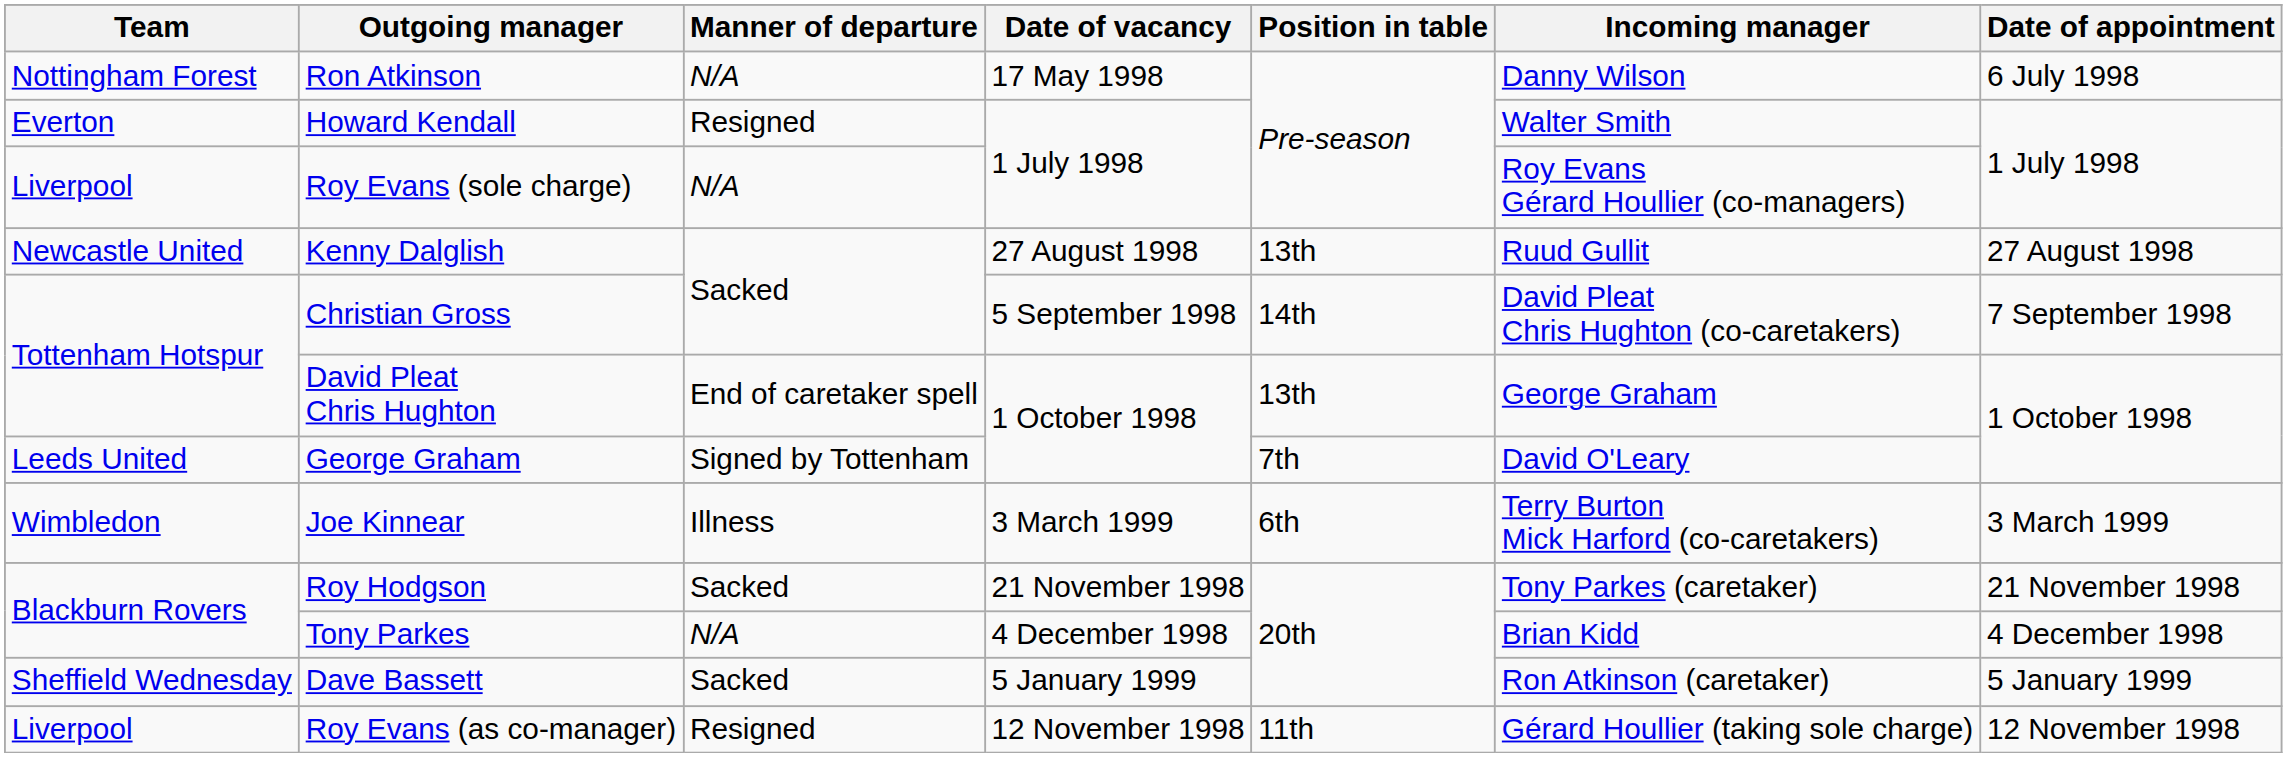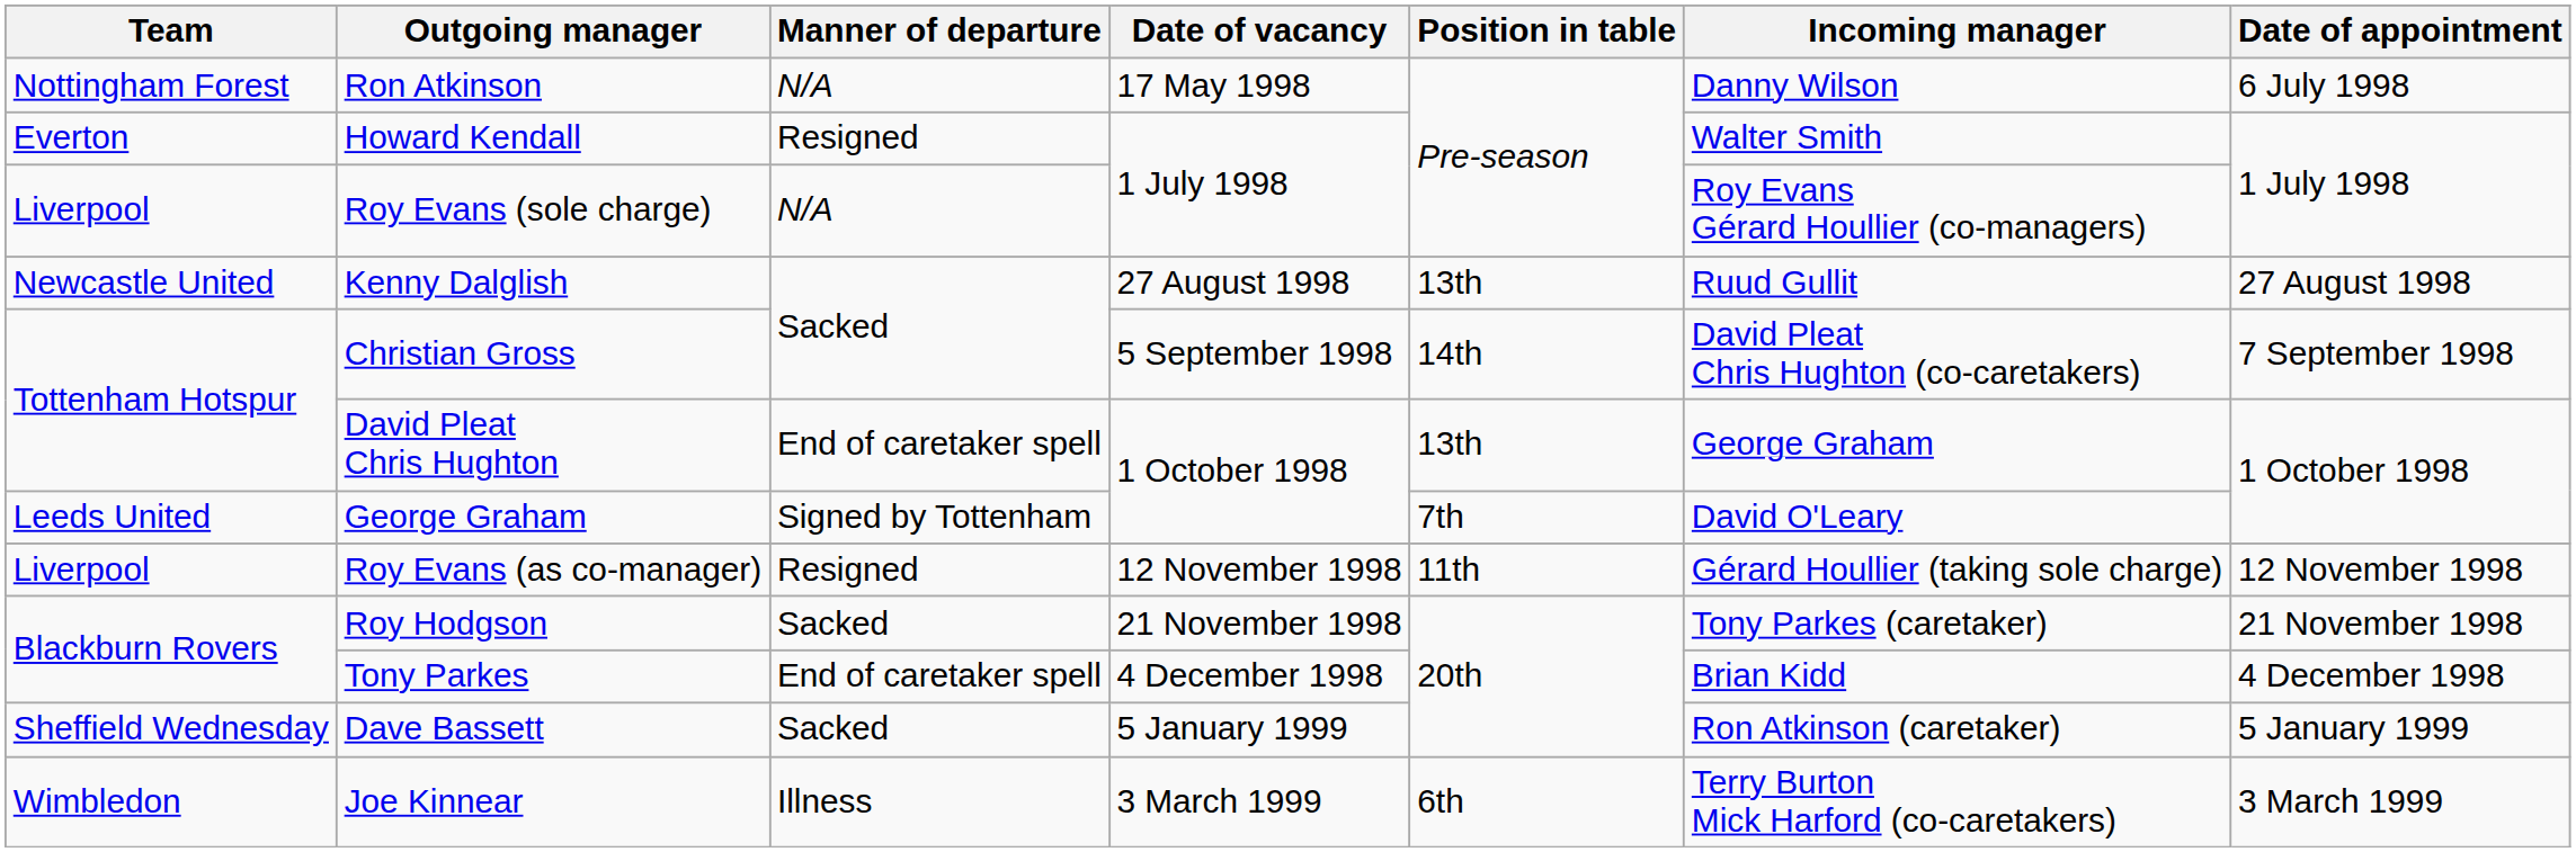 <table class="wikitable">
 <tr>
 <th>Team</th>
 <th>Outgoing manager</th>
 <th>Manner of departure</th>
 <th>Date of vacancy</th>
 <th>Position in table</th>
 <th>Incoming manager</th>
 <th>Date of appointment</th>
 </tr>
 <tr>
 <td><a href='#'>Nottingham Forest</a></td>
 <td> <a href='#'>Ron Atkinson</a></td>
 <td><em>N/A</em></td>
 <td>17 May 1998</td>
 <td rowspan=3><em>Pre-season</em></td>
 <td> <a href='#'>Danny Wilson</a></td>
 <td>6 July 1998</td>
 </tr>
 <tr>
 <td><a href='#'>Everton</a></td>
 <td> <a href='#'>Howard Kendall</a></td>
 <td>Resigned</td>
 <td rowspan=2>1 July 1998</td>
 <td> <a href='#'>Walter Smith</a></td>
 <td rowspan=2>1 July 1998</td>
 </tr>
 <tr>
 <td><a href='#'>Liverpool</a></td>
 <td> <a href='#'>Roy Evans</a> (sole charge)</td>
 <td><em>N/A</em></td>
 <td> <a href='#'>Roy Evans</a><br> <a href='#'>Gérard Houllier</a> (co-managers)</td>
 </tr>
 <tr>
 <td><a href='#'>Newcastle United</a></td>
 <td> <a href='#'>Kenny Dalglish</a></td>
 <td rowspan=2>Sacked</td>
 <td>27 August 1998</td>
 <td>13th</td>
 <td> <a href='#'>Ruud Gullit</a></td>
 <td>27 August 1998</td>
 </tr>
 <tr>
 <td rowspan=2><a href='#'>Tottenham Hotspur</a></td>
 <td> <a href='#'>Christian Gross</a></td>
 <td>5 September 1998</td>
 <td>14th</td>
 <td> <a href='#'>David Pleat</a><br> <a href='#'>Chris Hughton</a> (co-caretakers)</td>
 <td>7 September 1998</td>
 </tr>
 <tr>
 <td> <a href='#'>David Pleat</a><br> <a href='#'>Chris Hughton</a></td>
 <td>End of caretaker spell</td>
 <td rowspan=2>1 October 1998</td>
 <td>13th</td>
 <td> <a href='#'>George Graham</a></td>
 <td rowspan=2>1 October 1998</td>
 </tr>
 <tr>
 <td><a href='#'>Leeds United</a></td>
 <td> <a href='#'>George Graham</a></td>
 <td>Signed by Tottenham</td>
 <td>7th</td>
 <td> <a href='#'>David O'Leary</a></td>
 </tr>
 <tr>
-<td><a href='#'>Wimbledon</a></td>
-<td> <a href='#'>Joe Kinnear</a></td>
-<td>Illness</td>
-<td>3 March 1999</td>
-<td>6th</td>
-<td> <a href='#'>Terry Burton</a><br> <a href='#'>Mick Harford</a> (co-caretakers)</td>
-<td>3 March 1999</td>
+<td><a href='#'>Liverpool</a></td>
+<td> <a href='#'>Roy Evans</a> (as co-manager)</td>
+<td>Resigned</td>
+<td>12 November 1998</td>
+<td>11th</td>
+<td> <a href='#'>Gérard Houllier</a> (taking sole charge)</td>
+<td>12 November 1998</td>
 </tr>
 <tr>
 <td rowspan=2><a href='#'>Blackburn Rovers</a></td>
 <td> <a href='#'>Roy Hodgson</a></td>
 <td>Sacked</td>
 <td>21 November 1998</td>
 <td rowspan=3>20th</td>
 <td> <a href='#'>Tony Parkes</a> (caretaker)</td>
 <td>21 November 1998</td>
 </tr>
 <tr>
 <td> <a href='#'>Tony Parkes</a></td>
-<td><em>N/A</em></td>
+<td>End of caretaker spell</td>
 <td>4 December 1998</td>
 <td> <a href='#'>Brian Kidd</a></td>
 <td>4 December 1998</td>
 </tr>
 <tr>
 <td><a href='#'>Sheffield Wednesday</a></td>
 <td> <a href='#'>Dave Bassett</a></td>
 <td>Sacked</td>
 <td>5 January 1999</td>
 <td> <a href='#'>Ron Atkinson</a> (caretaker)</td>
 <td>5 January 1999</td>
 </tr>
 <tr>
-<td><a href='#'>Liverpool</a></td>
-<td> <a href='#'>Roy Evans</a> (as co-manager)</td>
-<td>Resigned</td>
-<td>12 November 1998</td>
-<td>11th</td>
-<td> <a href='#'>Gérard Houllier</a> (taking sole charge)</td>
-<td>12 November 1998</td>
+<td><a href='#'>Wimbledon</a></td>
+<td> <a href='#'>Joe Kinnear</a></td>
+<td>Illness</td>
+<td>3 March 1999</td>
+<td>6th</td>
+<td> <a href='#'>Terry Burton</a><br> <a href='#'>Mick Harford</a> (co-caretakers)</td>
+<td>3 March 1999</td>
 </tr>
 </table>
